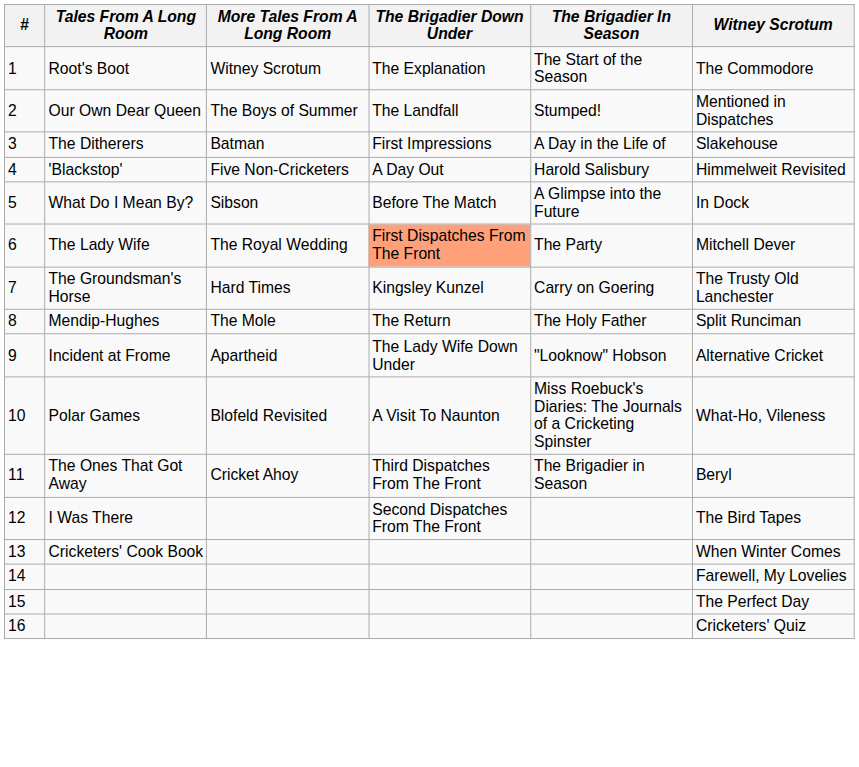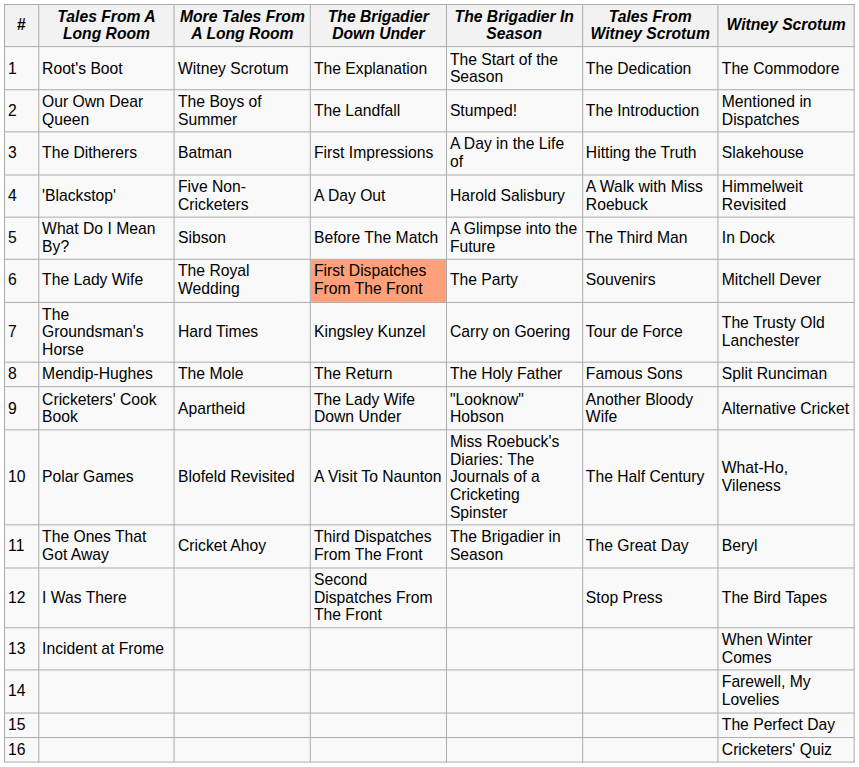 <table class="wikitable">
 <tr>
 <th style="width: 4%;">#</th>
 <th style="width: 16%;"><em>Tales From A Long Room</em></th>
 <th style="width: 16%;"><em>More Tales From A Long Room</em></th>
 <th style="width: 16%;"><em> The Brigadier Down Under</em></th>
 <th style="width: 16%;"><em>The Brigadier In Season</em></th>
+<th style="width: 16%;"><em>Tales From Witney Scrotum</em></th>
 <th style="width: 16%;"><em>Witney Scrotum</em></th>
 </tr>
 <tr>
 <td>1</td>
 <td>Root's Boot</td>
 <td>Witney Scrotum</td>
 <td>The Explanation</td>
 <td>The Start of the Season</td>
+<td>The Dedication</td>
 <td>The Commodore</td>
 </tr>
 <tr>
 <td>2</td>
 <td>Our Own Dear Queen</td>
 <td>The Boys of Summer</td>
 <td>The Landfall</td>
 <td>Stumped!</td>
+<td>The Introduction</td>
 <td>Mentioned in Dispatches</td>
 </tr>
 <tr>
 <td>3</td>
 <td>The Ditherers</td>
 <td>Batman</td>
 <td>First Impressions</td>
 <td>A Day in the Life of</td>
+<td>Hitting the Truth</td>
 <td>Slakehouse</td>
 </tr>
 <tr>
 <td>4</td>
 <td>'Blackstop'</td>
 <td>Five Non-Cricketers</td>
 <td>A Day Out</td>
 <td>Harold Salisbury</td>
+<td>A Walk with Miss Roebuck</td>
 <td>Himmelweit Revisited</td>
 </tr>
 <tr>
 <td>5</td>
 <td>What Do I Mean By?</td>
 <td>Sibson</td>
 <td>Before The Match</td>
 <td>A Glimpse into the Future</td>
+<td>The Third Man</td>
 <td>In Dock</td>
 </tr>
 <tr>
 <td>6</td>
 <td>The Lady Wife</td>
 <td>The Royal Wedding</td>
 <td style="background: lightsalmon;">First Dispatches From The Front</td>
 <td>The Party</td>
+<td>Souvenirs</td>
 <td>Mitchell Dever</td>
 </tr>
 <tr>
 <td>7</td>
 <td>The Groundsman's Horse</td>
 <td>Hard Times</td>
 <td>Kingsley Kunzel</td>
 <td>Carry on Goering</td>
+<td>Tour de Force</td>
 <td>The Trusty Old Lanchester</td>
 </tr>
 <tr>
 <td>8</td>
 <td>Mendip-Hughes</td>
 <td>The Mole</td>
 <td>The Return</td>
 <td>The Holy Father</td>
+<td>Famous Sons</td>
 <td>Split Runciman</td>
 </tr>
 <tr>
 <td>9</td>
-<td>Incident at Frome</td>
+<td>Cricketers' Cook Book</td>
 <td>Apartheid</td>
 <td>The Lady Wife Down Under</td>
 <td>"Looknow" Hobson</td>
+<td>Another Bloody Wife</td>
 <td>Alternative Cricket</td>
 </tr>
 <tr>
 <td>10</td>
 <td>Polar Games</td>
 <td>Blofeld Revisited</td>
 <td>A Visit To Naunton</td>
 <td>Miss Roebuck's Diaries: The Journals of a Cricketing Spinster</td>
+<td>The Half Century</td>
 <td>What-Ho, Vileness</td>
 </tr>
 <tr>
 <td>11</td>
 <td>The Ones That Got Away</td>
 <td>Cricket Ahoy</td>
 <td>Third Dispatches From The Front</td>
 <td>The Brigadier in Season</td>
+<td>The Great Day</td>
 <td>Beryl</td>
 </tr>
 <tr>
 <td>12</td>
 <td>I Was There</td>
 <td></td>
 <td>Second Dispatches From The Front</td>
 <td></td>
+<td>Stop Press</td>
 <td>The Bird Tapes</td>
 </tr>
 <tr>
 <td>13</td>
-<td>Cricketers' Cook Book</td>
+<td>Incident at Frome</td>
+<td></td>
 <td></td>
 <td></td>
 <td></td>
 <td>When Winter Comes</td>
 </tr>
 <tr>
 <td>14</td>
+<td></td>
 <td></td>
 <td></td>
 <td></td>
 <td></td>
 <td>Farewell, My Lovelies</td>
 </tr>
 <tr>
 <td>15</td>
 <td></td>
 <td></td>
 <td></td>
 <td></td>
+<td></td>
 <td>The Perfect Day</td>
 </tr>
 <tr>
 <td>16</td>
 <td></td>
 <td></td>
 <td></td>
 <td></td>
+<td></td>
 <td>Cricketers' Quiz</td>
 </tr>
 </table>
